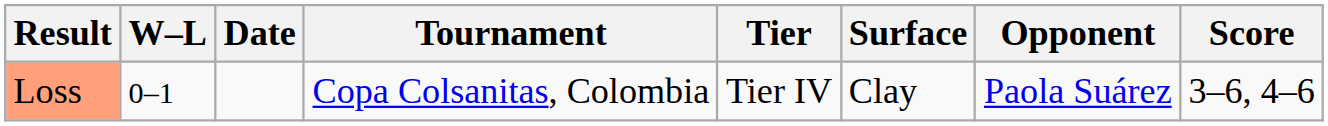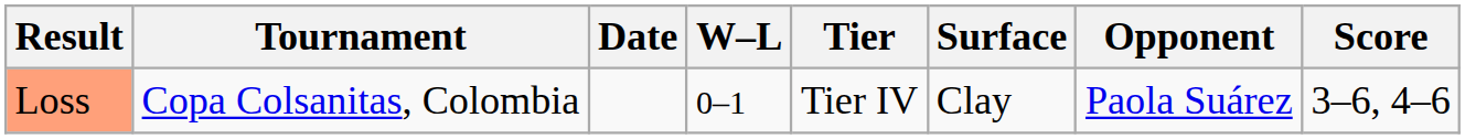 <table class="sortable wikitable">
 <tr>
 <th>Result</th>
+<th>Tournament</th>
+<th>Date</th>
 <th class="unsortable">W–L</th>
-<th>Date</th>
-<th>Tournament</th>
 <th>Tier</th>
 <th>Surface</th>
 <th>Opponent</th>
 <th class="unsortable">Score</th>
 </tr>
 <tr>
 <td style="background:#ffa07a;">Loss</td>
+<td><a href='#'>Copa Colsanitas</a>, Colombia</td>
+<td><a href='#'></a></td>
 <td><small>0–1</small></td>
-<td><a href='#'></a></td>
-<td><a href='#'>Copa Colsanitas</a>, Colombia</td>
 <td>Tier IV</td>
 <td>Clay</td>
 <td> <a href='#'>Paola Suárez</a></td>
 <td>3–6, 4–6</td>
 </tr>
 </table>
